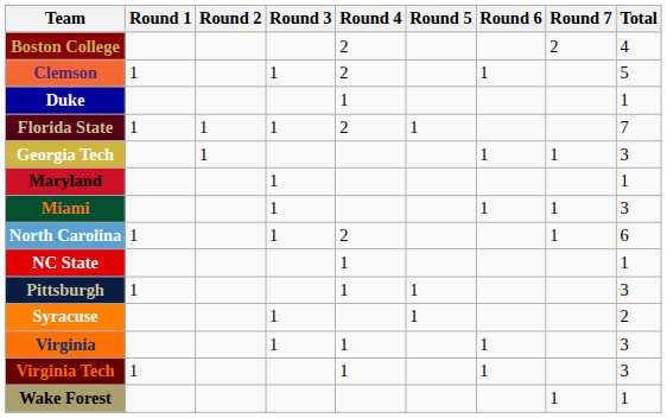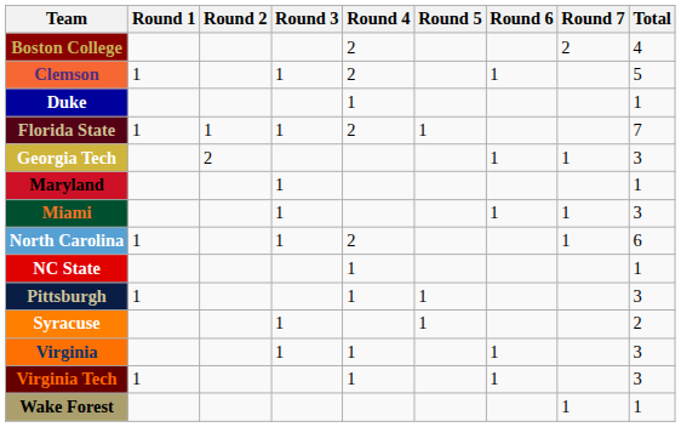 <table class="wikitable sortable">
 <tr>
 <th>Team</th>
 <th>Round 1</th>
 <th>Round 2</th>
 <th>Round 3</th>
 <th>Round 4</th>
 <th>Round 5</th>
 <th>Round 6</th>
 <th>Round 7</th>
 <th>Total</th>
 </tr>
 <tr>
 <th style="background:#8B0000; color:#C5B358;">Boston College</th>
 <td></td>
 <td></td>
 <td></td>
 <td>2</td>
 <td></td>
 <td></td>
 <td>2</td>
 <td>4</td>
 </tr>
 <tr>
 <th style="background:#F66733; color:#522D80;">Clemson</th>
 <td>1</td>
 <td></td>
 <td>1</td>
 <td>2</td>
 <td></td>
 <td>1</td>
 <td></td>
 <td>5</td>
 </tr>
 <tr>
 <th style="background:#00009C; color:#FFFFFF;">Duke</th>
 <td></td>
 <td></td>
 <td></td>
 <td>1</td>
 <td></td>
 <td></td>
 <td></td>
 <td>1</td>
 </tr>
 <tr>
 <th style="background:#540115; color:#CDC092;">Florida State</th>
 <td>1</td>
 <td>1</td>
 <td>1</td>
 <td>2</td>
 <td>1</td>
 <td></td>
 <td></td>
 <td>7</td>
 </tr>
 <tr>
 <th style="background:#CFB53B; color:#FFFFFF;">Georgia Tech</th>
 <td></td>
-<td>1</td>
+<td>2</td>
 <td></td>
 <td></td>
 <td></td>
 <td>1</td>
 <td>1</td>
 <td>3</td>
 </tr>
 <tr>
 <th style="background:#CE1126; color:#000000;">Maryland</th>
 <td></td>
 <td></td>
 <td>1</td>
 <td></td>
 <td></td>
 <td></td>
 <td></td>
 <td>1</td>
 </tr>
 <tr>
 <th style="background:#005030; color:#f47321;">Miami</th>
 <td></td>
 <td></td>
 <td>1</td>
 <td></td>
 <td></td>
 <td>1</td>
 <td>1</td>
 <td>3</td>
 </tr>
 <tr>
 <th style="background:#56A0D3; color:#FFFFFF;">North Carolina</th>
 <td>1</td>
 <td></td>
 <td>1</td>
 <td>2</td>
 <td></td>
 <td></td>
 <td>1</td>
 <td>6</td>
 </tr>
 <tr>
 <th style="background:#e00000; color:#FFFFFF;">NC State</th>
 <td></td>
 <td></td>
 <td></td>
 <td>1</td>
 <td></td>
 <td></td>
 <td></td>
 <td>1</td>
 </tr>
 <tr>
 <th style="background:#091C44; color:#CEC499;">Pittsburgh</th>
 <td>1</td>
 <td></td>
 <td></td>
 <td>1</td>
 <td>1</td>
 <td></td>
 <td></td>
 <td>3</td>
 </tr>
 <tr>
 <th style="background:#FF7F00; color:#ffffff;">Syracuse</th>
 <td></td>
 <td></td>
 <td>1</td>
 <td></td>
 <td>1</td>
 <td></td>
 <td></td>
 <td>2</td>
 </tr>
 <tr>
 <th style="background:#ff7003; color:#0d3268;">Virginia</th>
 <td></td>
 <td></td>
 <td>1</td>
 <td>1</td>
 <td></td>
 <td>1</td>
 <td></td>
 <td>3</td>
 </tr>
 <tr>
 <th style="background:#660000; color:#ff6600;">Virginia Tech</th>
 <td>1</td>
 <td></td>
 <td></td>
 <td>1</td>
 <td></td>
 <td>1</td>
 <td></td>
 <td>3</td>
 </tr>
 <tr>
 <th style="background:#AB9F6D; color:#000000;">Wake Forest</th>
 <td></td>
 <td></td>
 <td></td>
 <td></td>
 <td></td>
 <td></td>
 <td>1</td>
 <td>1</td>
 </tr>
 </table>
